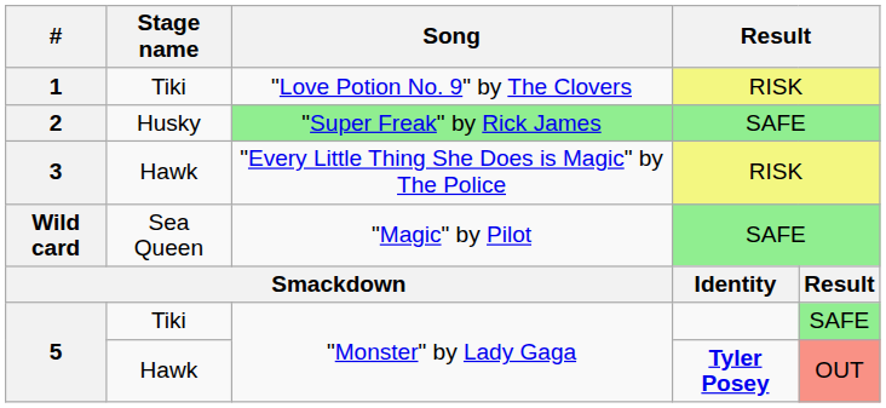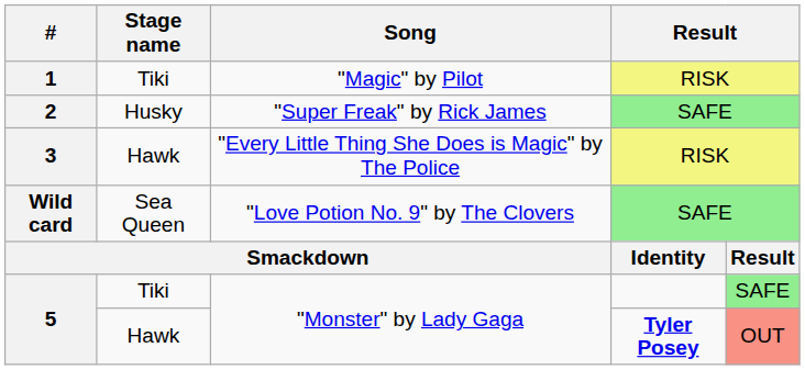 <table class="wikitable plainrowheaders" style="text-align: center;">
 <tr>
 <th>#</th>
 <th>Stage name</th>
 <th>Song</th>
 <th colspan=2>Result</th>
 </tr>
 <tr>
 <th>1</th>
 <td>Tiki</td>
-<td>"<a href='#'>Love Potion No. 9</a>" by <a href='#'>The Clovers</a></td>
+<td>"<a href='#'>Magic</a>" by <a href='#'>Pilot</a></td>
 <td colspan=2 bgcolor="#F3F781">RISK</td>
 </tr>
 <tr>
 <th>2</th>
 <td>Husky</td>
-<td style="background: lightgreen;">"<a href='#'>Super Freak</a>" by <a href='#'>Rick James</a></td>
+<td>"<a href='#'>Super Freak</a>" by <a href='#'>Rick James</a></td>
 <td colspan=2 bgcolor=lightgreen>SAFE</td>
 </tr>
 <tr>
 <th>3</th>
 <td>Hawk</td>
 <td>"<a href='#'>Every Little Thing She Does is Magic</a>" by <a href='#'>The Police</a></td>
 <td colspan=2 bgcolor="#F3F781">RISK</td>
 </tr>
 <tr>
 <th>Wild card</th>
 <td>Sea Queen</td>
-<td>"<a href='#'>Magic</a>" by <a href='#'>Pilot</a></td>
+<td>"<a href='#'>Love Potion No. 9</a>" by <a href='#'>The Clovers</a></td>
 <td colspan=2 bgcolor=lightgreen>SAFE</td>
 </tr>
 <tr>
 <th colspan=3>Smackdown</th>
 <th>Identity</th>
 <th>Result</th>
 </tr>
 <tr>
 <th rowspan=2>5</th>
 <td>Tiki</td>
 <td rowspan=2>"<a href='#'>Monster</a>" by <a href='#'>Lady Gaga</a></td>
 <td></td>
 <td bgcolor=lightgreen>SAFE</td>
 </tr>
 <tr>
 <td>Hawk</td>
 <td><strong><a href='#'>Tyler Posey</a></strong></td>
 <td bgcolor=#F99185>OUT</td>
 </tr>
 </table>
